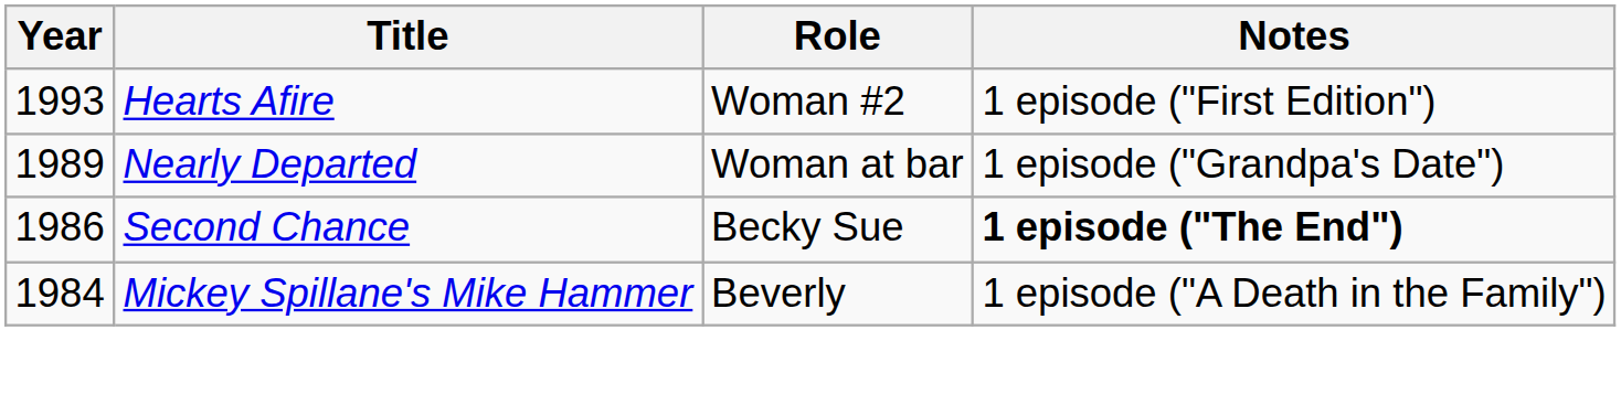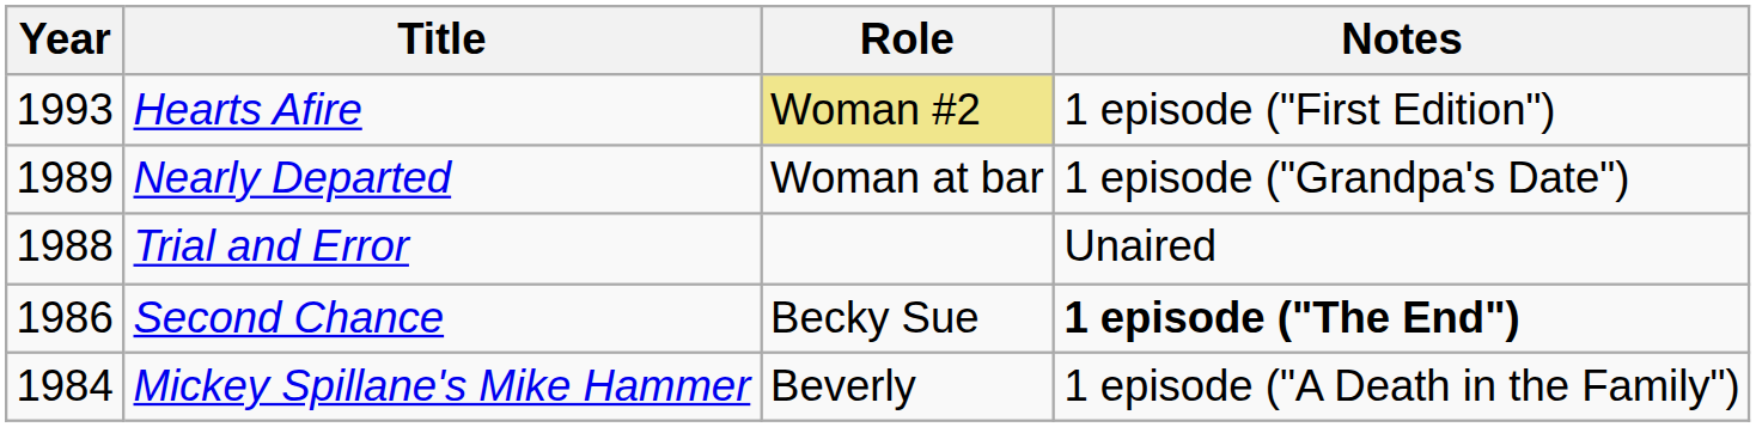 <table class="wikitable sortable">
 <tr>
 <th>Year</th>
 <th>Title</th>
 <th>Role</th>
 <th class="unsortable">Notes</th>
 </tr>
 <tr>
 <td>1993</td>
 <td><em><a href='#'>Hearts Afire</a></em></td>
-<td>Woman #2</td>
+<td style="background: khaki;">Woman #2</td>
 <td>1 episode ("First Edition")</td>
 </tr>
 <tr>
 <td>1989</td>
 <td><em><a href='#'>Nearly Departed</a></em></td>
 <td>Woman at bar</td>
 <td>1 episode ("Grandpa's Date")</td>
+</tr>
+<tr>
+<td>1988</td>
+<td><em><a href='#'>Trial and Error</a></em></td>
+<td></td>
+<td>Unaired</td>
 </tr>
 <tr>
 <td>1986</td>
 <td><em><a href='#'>Second Chance</a></em></td>
 <td>Becky Sue</td>
 <td><strong>1 episode ("The End")</strong></td>
 </tr>
 <tr>
 <td>1984</td>
 <td><em><a href='#'>Mickey Spillane's Mike Hammer</a></em></td>
 <td>Beverly</td>
 <td>1 episode ("A Death in the Family")</td>
 </tr>
 </table>
